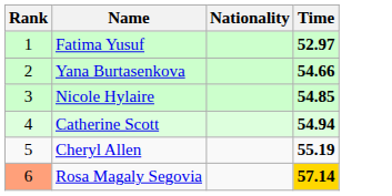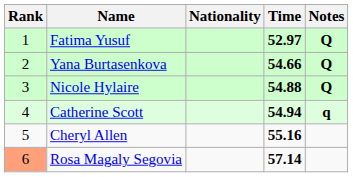 <table class="wikitable sortable" style="text-align:center">
 <tr>
 <th>Rank</th>
 <th>Name</th>
 <th>Nationality</th>
 <th>Time</th>
+<th>Notes</th>
 </tr>
 <tr bgcolor=ccffcc>
 <td>1</td>
 <td align=left><a href='#'>Fatima Yusuf</a></td>
 <td align=left></td>
 <td><strong>52.97</strong></td>
+<td><strong>Q</strong></td>
 </tr>
 <tr bgcolor=ccffcc>
 <td>2</td>
 <td align=left><a href='#'>Yana Burtasenkova</a></td>
 <td align=left></td>
 <td><strong>54.66</strong></td>
+<td><strong>Q</strong></td>
 </tr>
 <tr bgcolor=ccffcc>
 <td>3</td>
 <td align=left><a href='#'>Nicole Hylaire</a></td>
 <td align=left></td>
-<td><strong>54.85</strong></td>
+<td><strong>54.88</strong></td>
+<td><strong>Q</strong></td>
 </tr>
 <tr bgcolor=ddffdd>
 <td>4</td>
 <td align=left><a href='#'>Catherine Scott</a></td>
 <td align=left></td>
 <td><strong>54.94</strong></td>
+<td><strong>q</strong></td>
 </tr>
 <tr>
 <td>5</td>
 <td align=left><a href='#'>Cheryl Allen</a></td>
 <td align=left></td>
-<td><strong>55.19</strong></td>
+<td><strong>55.16</strong></td>
+<td></td>
 </tr>
 <tr>
 <td style="background: lightsalmon;">6</td>
 <td align=left><a href='#'>Rosa Magaly Segovia</a></td>
 <td align=left></td>
-<td style="background: gold;"><strong>57.14</strong></td>
+<td><strong>57.14</strong></td>
+<td></td>
 </tr>
 </table>
